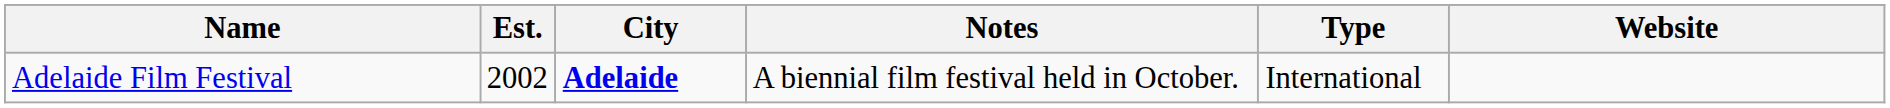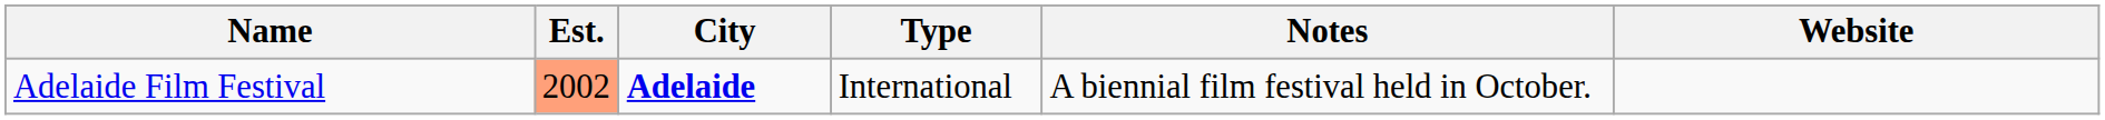 <table class="wikitable">
 <tr>
 <th width="25%">Name</th>
 <th width="4%">Est.</th>
 <th width="10%">City</th>
+<th width="10%">Type</th>
 <th width="27%">Notes</th>
-<th width="10%">Type</th>
 <th width="23%">Website</th>
 </tr>
 <tr>
 <td><a href='#'>Adelaide Film Festival</a></td>
-<td>2002</td>
+<td style="background: lightsalmon;">2002</td>
 <td><strong><a href='#'>Adelaide</a></strong></td>
+<td>International</td>
 <td>A biennial film festival held in October.</td>
-<td>International</td>
 <td></td>
 </tr>
 </table>
